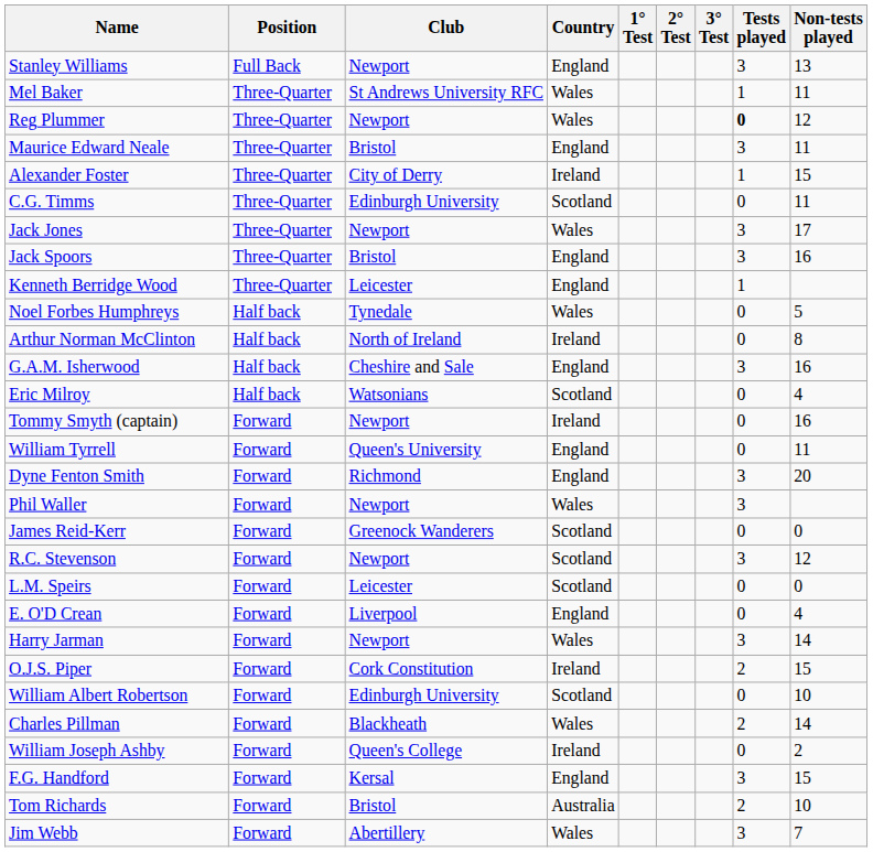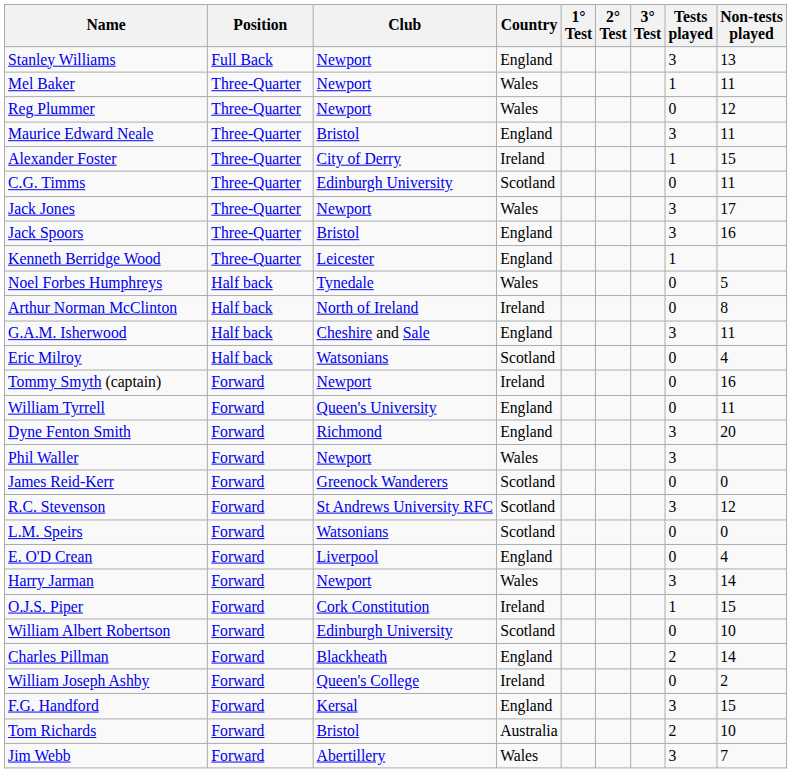 <table class="wikitable sortable">
 <tr>
 <th width=200px>Name</th>
 <th width=100px>Position</th>
 <th>Club</th>
 <th>Country</th>
 <th>1°<br>Test</th>
 <th>2°<br>Test</th>
 <th>3°<br>Test</th>
 <th>Tests <br>played </th>
 <th>Non-tests <br>played </th>
 </tr>
 <tr>
 <td><a href='#'>Stanley Williams</a></td>
 <td><a href='#'>Full Back</a></td>
 <td><a href='#'>Newport</a></td>
 <td> England</td>
 <td></td>
 <td></td>
 <td></td>
 <td>3</td>
 <td>13</td>
 </tr>
 <tr>
 <td><a href='#'>Mel Baker</a></td>
 <td><a href='#'>Three-Quarter</a></td>
-<td><a href='#'>St Andrews University RFC</a></td>
+<td><a href='#'>Newport</a></td>
 <td> Wales</td>
 <td></td>
 <td></td>
 <td></td>
 <td>1</td>
 <td>11</td>
 </tr>
 <tr>
 <td><a href='#'>Reg Plummer</a></td>
 <td><a href='#'>Three-Quarter</a></td>
 <td><a href='#'>Newport</a></td>
 <td> Wales</td>
 <td></td>
 <td></td>
 <td></td>
-<td><strong>0</strong></td>
+<td>0</td>
 <td>12</td>
 </tr>
 <tr>
 <td><a href='#'>Maurice Edward Neale</a></td>
 <td><a href='#'>Three-Quarter</a></td>
 <td><a href='#'>Bristol</a></td>
 <td> England</td>
 <td></td>
 <td></td>
 <td></td>
 <td>3</td>
 <td>11</td>
 </tr>
 <tr>
 <td><a href='#'>Alexander Foster</a></td>
 <td><a href='#'>Three-Quarter</a></td>
 <td><a href='#'>City of Derry</a></td>
 <td> Ireland</td>
 <td></td>
 <td></td>
 <td></td>
 <td>1</td>
 <td>15</td>
 </tr>
 <tr>
 <td><a href='#'>C.G. Timms</a></td>
 <td><a href='#'>Three-Quarter</a></td>
 <td><a href='#'>Edinburgh University</a></td>
 <td> Scotland </td>
 <td></td>
 <td></td>
 <td></td>
 <td>0</td>
 <td>11</td>
 </tr>
 <tr>
 <td><a href='#'>Jack Jones</a> </td>
 <td><a href='#'>Three-Quarter</a></td>
 <td><a href='#'>Newport</a></td>
 <td> Wales</td>
 <td></td>
 <td></td>
 <td></td>
 <td>3</td>
 <td>17</td>
 </tr>
 <tr>
 <td><a href='#'>Jack Spoors</a></td>
 <td><a href='#'>Three-Quarter</a></td>
 <td><a href='#'>Bristol</a></td>
 <td> England</td>
 <td></td>
 <td></td>
 <td></td>
 <td>3</td>
 <td>16</td>
 </tr>
 <tr>
 <td><a href='#'>Kenneth Berridge Wood</a></td>
 <td><a href='#'>Three-Quarter</a></td>
 <td><a href='#'>Leicester</a></td>
 <td> England</td>
 <td></td>
 <td></td>
 <td></td>
 <td>1</td>
 <td></td>
 </tr>
 <tr>
 <td><a href='#'>Noel Forbes Humphreys</a></td>
 <td><a href='#'>Half back</a></td>
 <td><a href='#'>Tynedale</a></td>
 <td> Wales </td>
 <td></td>
 <td></td>
 <td></td>
 <td>0</td>
 <td>5</td>
 </tr>
 <tr>
 <td><a href='#'>Arthur Norman McClinton</a></td>
 <td><a href='#'>Half back</a></td>
 <td><a href='#'>North of Ireland</a></td>
 <td> Ireland</td>
 <td></td>
 <td></td>
 <td></td>
 <td>0</td>
 <td>8</td>
 </tr>
 <tr>
 <td><a href='#'>G.A.M. Isherwood</a></td>
 <td><a href='#'>Half back</a></td>
 <td><a href='#'>Cheshire</a> and <a href='#'>Sale</a></td>
 <td> England </td>
 <td></td>
 <td></td>
 <td></td>
 <td>3</td>
-<td>16</td>
+<td>11</td>
 </tr>
 <tr>
 <td><a href='#'>Eric Milroy</a></td>
 <td><a href='#'>Half back</a></td>
 <td><a href='#'>Watsonians</a></td>
 <td> Scotland</td>
 <td></td>
 <td></td>
 <td></td>
 <td>0</td>
 <td>4</td>
 </tr>
 <tr>
 <td><a href='#'>Tommy Smyth</a> (captain)</td>
 <td><a href='#'>Forward</a></td>
 <td><a href='#'>Newport</a></td>
 <td> Ireland</td>
 <td></td>
 <td></td>
 <td></td>
 <td>0</td>
 <td>16</td>
 </tr>
 <tr>
 <td><a href='#'>William Tyrrell</a></td>
 <td><a href='#'>Forward</a></td>
 <td><a href='#'>Queen's University</a></td>
 <td> England</td>
 <td></td>
 <td></td>
 <td></td>
 <td>0</td>
 <td>11</td>
 </tr>
 <tr>
 <td><a href='#'>Dyne Fenton Smith</a></td>
 <td><a href='#'>Forward</a></td>
 <td><a href='#'>Richmond</a></td>
 <td> England</td>
 <td></td>
 <td></td>
 <td></td>
 <td>3</td>
 <td>20</td>
 </tr>
 <tr>
 <td><a href='#'>Phil Waller</a></td>
 <td><a href='#'>Forward</a></td>
 <td><a href='#'>Newport</a></td>
 <td> Wales</td>
 <td></td>
 <td></td>
 <td></td>
 <td>3</td>
 <td></td>
 </tr>
 <tr>
 <td><a href='#'>James Reid-Kerr</a></td>
 <td><a href='#'>Forward</a></td>
 <td><a href='#'>Greenock Wanderers</a></td>
 <td> Scotland</td>
 <td></td>
 <td></td>
 <td></td>
 <td>0</td>
 <td>0</td>
 </tr>
 <tr>
 <td><a href='#'>R.C. Stevenson</a></td>
 <td><a href='#'>Forward</a></td>
-<td><a href='#'>Newport</a></td>
+<td><a href='#'>St Andrews University RFC</a></td>
 <td> Scotland</td>
 <td></td>
 <td></td>
 <td></td>
 <td>3</td>
 <td>12</td>
 </tr>
 <tr>
 <td><a href='#'>L.M. Speirs</a> </td>
 <td><a href='#'>Forward</a></td>
-<td><a href='#'>Leicester</a></td>
+<td><a href='#'>Watsonians</a></td>
 <td> Scotland</td>
 <td></td>
 <td></td>
 <td></td>
 <td>0</td>
 <td>0</td>
 </tr>
 <tr>
 <td><a href='#'>E. O'D Crean</a></td>
 <td><a href='#'>Forward</a></td>
 <td><a href='#'>Liverpool</a></td>
 <td> England </td>
 <td></td>
 <td></td>
 <td></td>
 <td>0</td>
 <td>4</td>
 </tr>
 <tr>
 <td><a href='#'>Harry Jarman</a></td>
 <td><a href='#'>Forward</a></td>
 <td><a href='#'>Newport</a></td>
 <td> Wales</td>
 <td></td>
 <td></td>
 <td></td>
 <td>3</td>
 <td>14</td>
 </tr>
 <tr>
 <td><a href='#'>O.J.S. Piper</a></td>
 <td><a href='#'>Forward</a></td>
 <td><a href='#'>Cork Constitution</a></td>
 <td> Ireland</td>
 <td></td>
 <td></td>
 <td></td>
-<td>2</td>
+<td>1</td>
 <td>15</td>
 </tr>
 <tr>
 <td><a href='#'>William Albert Robertson</a></td>
 <td><a href='#'>Forward</a></td>
 <td><a href='#'>Edinburgh University</a></td>
 <td> Scotland</td>
 <td></td>
 <td></td>
 <td></td>
 <td>0</td>
 <td>10</td>
 </tr>
 <tr>
 <td><a href='#'>Charles Pillman</a></td>
 <td><a href='#'>Forward</a></td>
 <td><a href='#'>Blackheath</a></td>
-<td> Wales</td>
+<td> England</td>
 <td></td>
 <td></td>
 <td></td>
 <td>2</td>
 <td>14</td>
 </tr>
 <tr>
 <td><a href='#'>William Joseph Ashby</a></td>
 <td><a href='#'>Forward</a></td>
 <td><a href='#'>Queen's College</a></td>
 <td> Ireland</td>
 <td></td>
 <td></td>
 <td></td>
 <td>0</td>
 <td>2</td>
 </tr>
 <tr>
 <td><a href='#'>F.G. Handford</a></td>
 <td><a href='#'>Forward</a></td>
 <td><a href='#'>Kersal</a></td>
 <td> England</td>
 <td></td>
 <td></td>
 <td></td>
 <td>3</td>
 <td>15</td>
 </tr>
 <tr>
 <td><a href='#'>Tom Richards</a></td>
 <td><a href='#'>Forward</a></td>
 <td><a href='#'>Bristol</a></td>
 <td> Australia</td>
 <td></td>
 <td></td>
 <td></td>
 <td>2</td>
 <td>10</td>
 </tr>
 <tr>
 <td><a href='#'>Jim Webb</a></td>
 <td><a href='#'>Forward</a></td>
 <td><a href='#'>Abertillery</a></td>
 <td> Wales</td>
 <td></td>
 <td></td>
 <td></td>
 <td>3</td>
 <td>7</td>
 </tr>
 </table>
